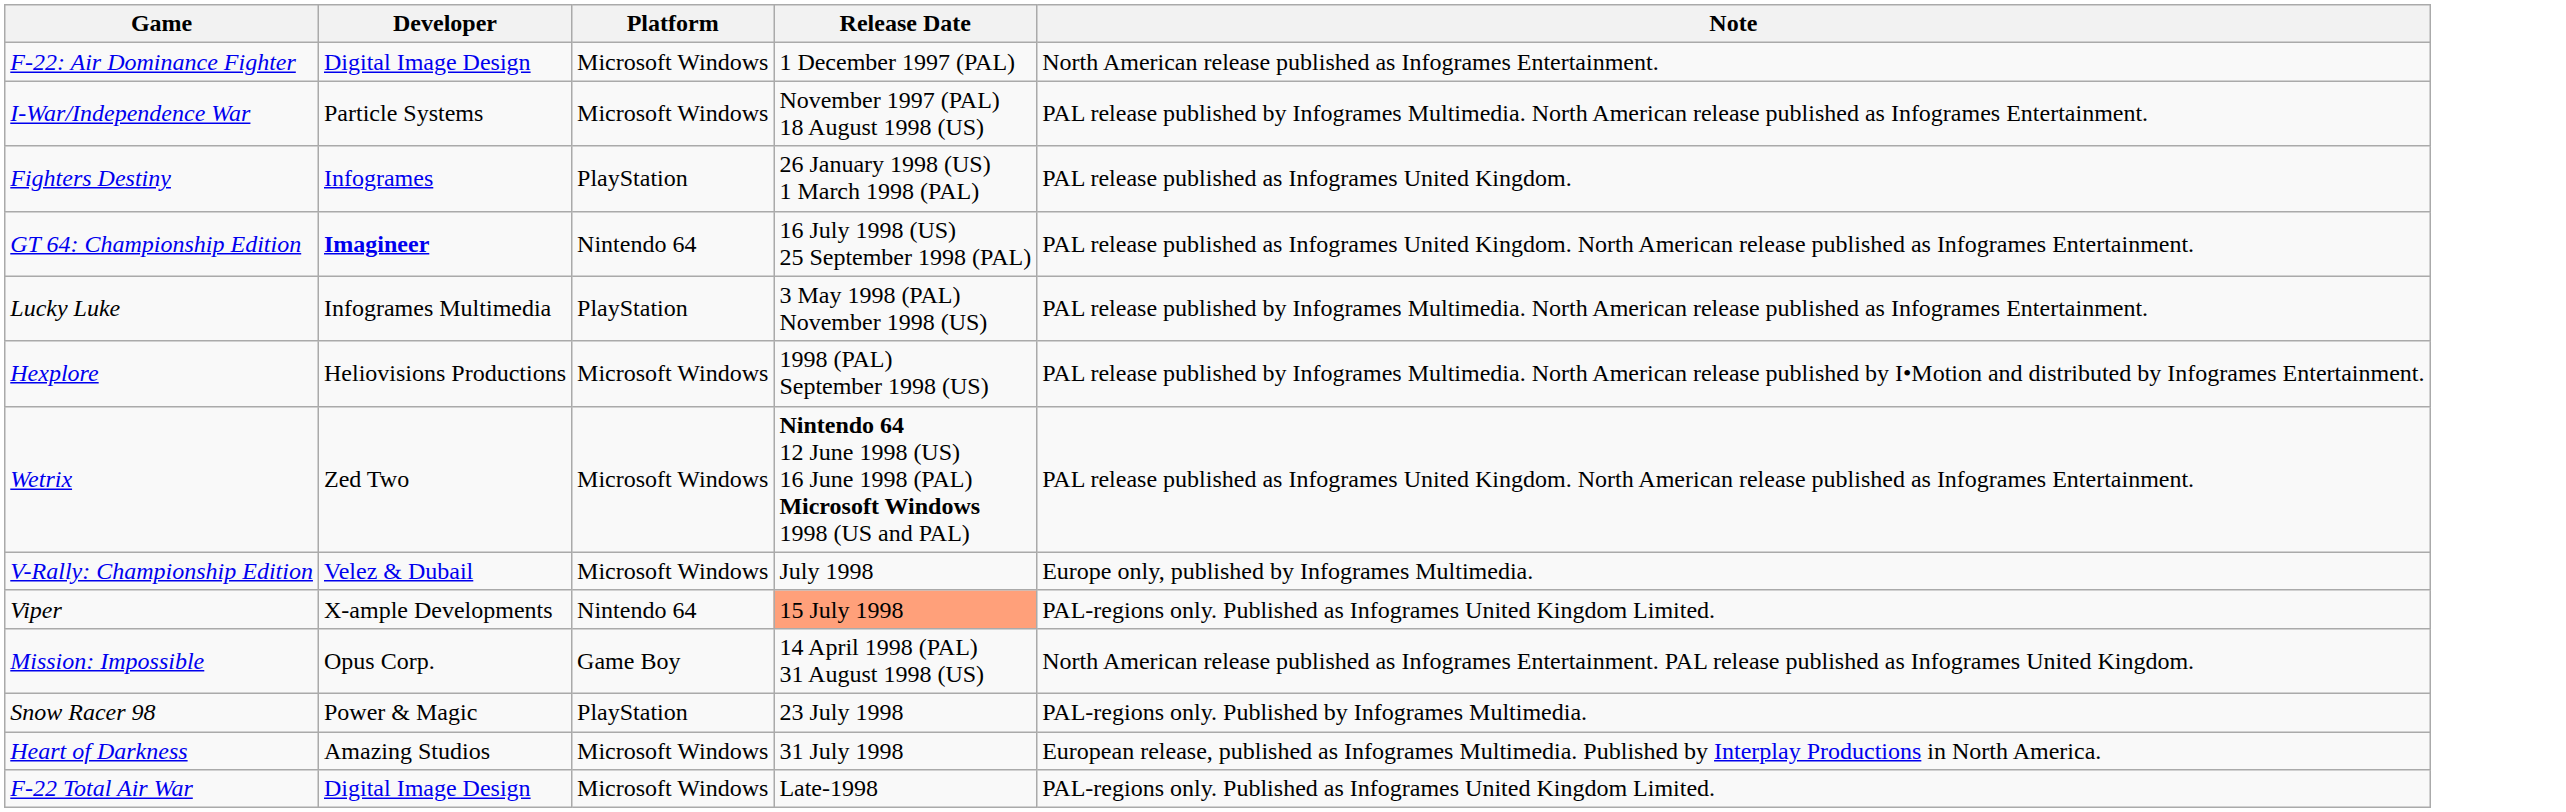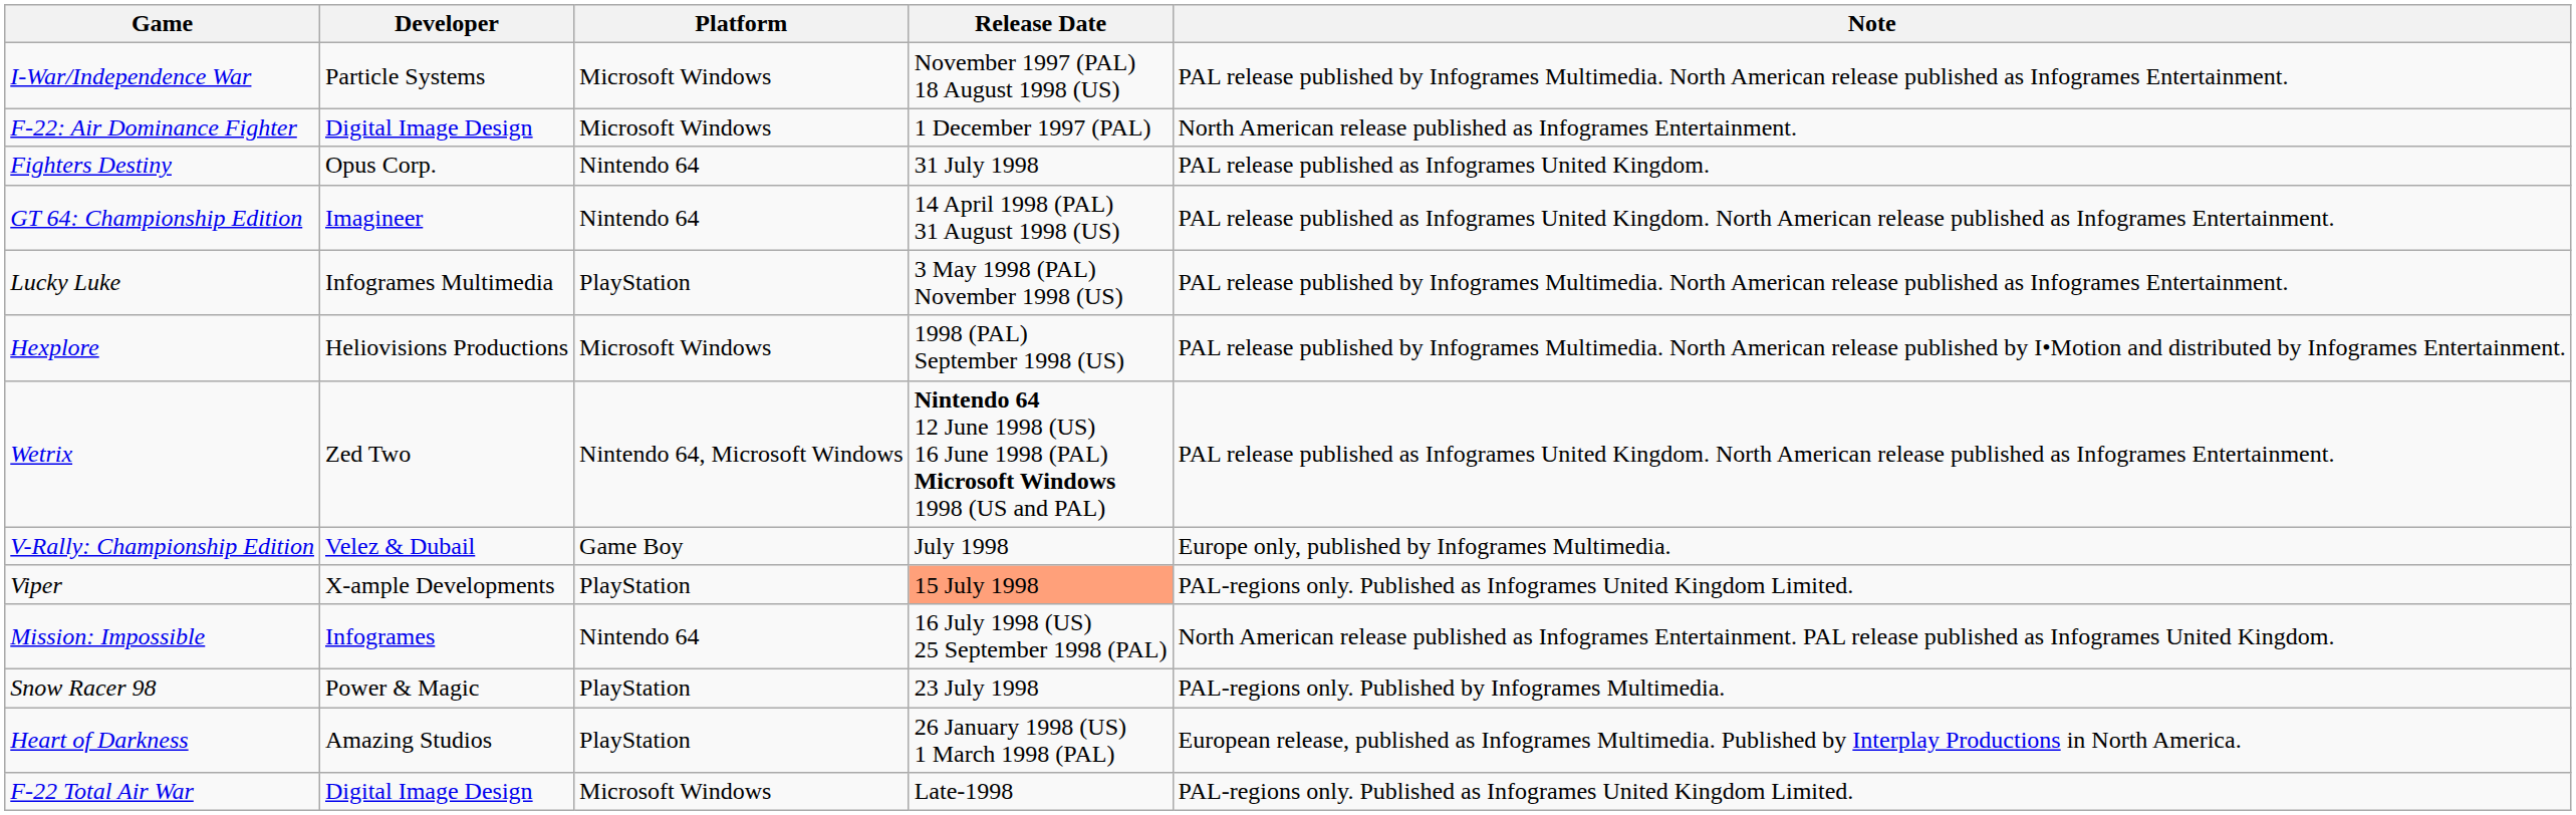 <table class="wikitable sortable">
 <tr>
 <th>Game</th>
 <th>Developer</th>
 <th>Platform</th>
 <th>Release Date</th>
 <th>Note</th>
 </tr>
 <tr>
+<td><em><a href='#'>I-War/Independence War</a></em></td>
+<td>Particle Systems</td>
+<td>Microsoft Windows</td>
+<td>November 1997 (PAL)<br>18 August 1998 (US)</td>
+<td>PAL release published by Infogrames Multimedia. North American release published as Infogrames Entertainment.</td>
+</tr>
+<tr>
 <td><em><a href='#'>F-22: Air Dominance Fighter</a></em></td>
 <td><a href='#'>Digital Image Design</a></td>
 <td>Microsoft Windows</td>
 <td>1 December 1997 (PAL)</td>
 <td>North American release published as Infogrames Entertainment.</td>
 </tr>
 <tr>
-<td><em><a href='#'>I-War/Independence War</a></em></td>
-<td>Particle Systems</td>
-<td>Microsoft Windows</td>
-<td>November 1997 (PAL)<br>18 August 1998 (US)</td>
-<td>PAL release published by Infogrames Multimedia. North American release published as Infogrames Entertainment.</td>
-</tr>
-<tr>
 <td><em><a href='#'>Fighters Destiny</a></em></td>
-<td><a href='#'>Infogrames</a></td>
-<td>PlayStation</td>
-<td>26 January 1998 (US)<br>1 March 1998 (PAL)</td>
+<td>Opus Corp.</td>
+<td>Nintendo 64</td>
+<td>31 July 1998</td>
 <td>PAL release published as Infogrames United Kingdom.</td>
 </tr>
 <tr>
 <td><em><a href='#'>GT 64: Championship Edition</a></em></td>
-<td><strong><a href='#'>Imagineer</a></strong></td>
+<td><a href='#'>Imagineer</a></td>
 <td>Nintendo 64</td>
-<td>16 July 1998 (US)<br>25 September 1998 (PAL)</td>
+<td>14 April 1998 (PAL)<br>31 August 1998 (US)</td>
 <td>PAL release published as Infogrames United Kingdom. North American release published as Infogrames Entertainment.</td>
 </tr>
 <tr>
 <td><em>Lucky Luke</em></td>
 <td>Infogrames Multimedia</td>
 <td>PlayStation</td>
 <td>3 May 1998 (PAL)<br>November 1998 (US)</td>
 <td>PAL release published by Infogrames Multimedia. North American release published as Infogrames Entertainment.</td>
 </tr>
 <tr>
 <td><em><a href='#'>Hexplore</a></em></td>
 <td>Heliovisions Productions</td>
 <td>Microsoft Windows</td>
 <td>1998 (PAL)<br>September 1998 (US)</td>
 <td>PAL release published by Infogrames Multimedia. North American release published by I•Motion and distributed by Infogrames Entertainment.</td>
 </tr>
 <tr>
 <td><em><a href='#'>Wetrix</a></em></td>
 <td>Zed Two</td>
-<td>Microsoft Windows</td>
+<td>Nintendo 64, Microsoft Windows</td>
 <td><strong>Nintendo 64</strong><br>12 June 1998 (US)<br>16 June 1998 (PAL)<br><strong>Microsoft Windows</strong><br>1998 (US and PAL)</td>
 <td>PAL release published as Infogrames United Kingdom. North American release published as Infogrames Entertainment.</td>
 </tr>
 <tr>
 <td><em><a href='#'>V-Rally: Championship Edition</a></em></td>
 <td><a href='#'>Velez & Dubail</a></td>
-<td>Microsoft Windows</td>
+<td>Game Boy</td>
 <td>July 1998</td>
 <td>Europe only, published by Infogrames Multimedia.</td>
 </tr>
 <tr>
 <td><em>Viper</em></td>
 <td>X-ample Developments</td>
-<td>Nintendo 64</td>
+<td>PlayStation</td>
 <td style="background: lightsalmon;">15 July 1998</td>
 <td>PAL-regions only. Published as Infogrames United Kingdom Limited.</td>
 </tr>
 <tr>
 <td><em><a href='#'>Mission: Impossible</a></em></td>
-<td>Opus Corp.</td>
-<td>Game Boy</td>
-<td>14 April 1998 (PAL)<br>31 August 1998 (US)</td>
+<td><a href='#'>Infogrames</a></td>
+<td>Nintendo 64</td>
+<td>16 July 1998 (US)<br>25 September 1998 (PAL)</td>
 <td>North American release published as Infogrames Entertainment. PAL release published as Infogrames United Kingdom.</td>
 </tr>
 <tr>
 <td><em>Snow Racer 98</em></td>
 <td>Power & Magic</td>
 <td>PlayStation</td>
 <td>23 July 1998</td>
 <td>PAL-regions only. Published by Infogrames Multimedia.</td>
 </tr>
 <tr>
 <td><em><a href='#'>Heart of Darkness</a></em></td>
 <td>Amazing Studios</td>
-<td>Microsoft Windows</td>
-<td>31 July 1998</td>
+<td>PlayStation</td>
+<td>26 January 1998 (US)<br>1 March 1998 (PAL)</td>
 <td>European release, published as Infogrames Multimedia. Published by <a href='#'>Interplay Productions</a> in North America.</td>
 </tr>
 <tr>
 <td><em><a href='#'>F-22 Total Air War</a></em></td>
 <td><a href='#'>Digital Image Design</a></td>
 <td>Microsoft Windows</td>
 <td>Late-1998</td>
 <td>PAL-regions only. Published as Infogrames United Kingdom Limited.</td>
 </tr>
 </table>
